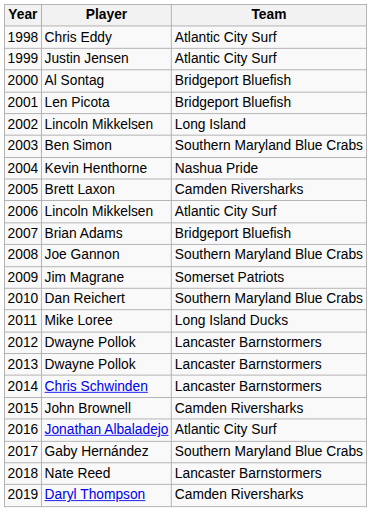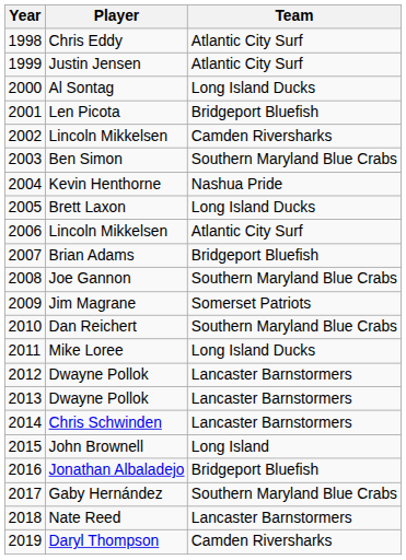 <table class="wikitable">
 <tr>
 <th>Year</th>
 <th>Player</th>
 <th>Team</th>
 </tr>
 <tr>
 <td>1998</td>
 <td>Chris Eddy</td>
 <td>Atlantic City Surf</td>
 </tr>
 <tr>
 <td>1999</td>
 <td>Justin Jensen</td>
 <td>Atlantic City Surf</td>
 </tr>
 <tr>
 <td>2000</td>
 <td>Al Sontag</td>
-<td>Bridgeport Bluefish</td>
+<td>Long Island Ducks</td>
 </tr>
 <tr>
 <td>2001</td>
 <td>Len Picota</td>
 <td>Bridgeport Bluefish</td>
 </tr>
 <tr>
 <td>2002</td>
 <td>Lincoln Mikkelsen</td>
-<td>Long Island</td>
+<td>Camden Riversharks</td>
 </tr>
 <tr>
 <td>2003</td>
 <td>Ben Simon</td>
 <td>Southern Maryland Blue Crabs</td>
 </tr>
 <tr>
 <td>2004</td>
 <td>Kevin Henthorne</td>
 <td>Nashua Pride</td>
 </tr>
 <tr>
 <td>2005</td>
 <td>Brett Laxon</td>
-<td>Camden Riversharks</td>
+<td>Long Island Ducks</td>
 </tr>
 <tr>
 <td>2006</td>
 <td>Lincoln Mikkelsen</td>
 <td>Atlantic City Surf</td>
 </tr>
 <tr>
 <td>2007</td>
 <td>Brian Adams</td>
 <td>Bridgeport Bluefish</td>
 </tr>
 <tr>
 <td>2008</td>
 <td>Joe Gannon</td>
 <td>Southern Maryland Blue Crabs</td>
 </tr>
 <tr>
 <td>2009</td>
 <td>Jim Magrane</td>
 <td>Somerset Patriots</td>
 </tr>
 <tr>
 <td>2010</td>
 <td>Dan Reichert</td>
 <td>Southern Maryland Blue Crabs</td>
 </tr>
 <tr>
 <td>2011</td>
 <td>Mike Loree</td>
 <td>Long Island Ducks</td>
 </tr>
 <tr>
 <td>2012</td>
 <td>Dwayne Pollok</td>
 <td>Lancaster Barnstormers</td>
 </tr>
 <tr>
 <td>2013</td>
 <td>Dwayne Pollok</td>
 <td>Lancaster Barnstormers</td>
 </tr>
 <tr>
 <td>2014</td>
 <td><a href='#'>Chris Schwinden</a></td>
 <td>Lancaster Barnstormers</td>
 </tr>
 <tr>
 <td>2015</td>
 <td>John Brownell</td>
-<td>Camden Riversharks</td>
+<td>Long Island</td>
 </tr>
 <tr>
 <td>2016</td>
 <td><a href='#'>Jonathan Albaladejo</a></td>
-<td>Atlantic City Surf</td>
+<td>Bridgeport Bluefish</td>
 </tr>
 <tr>
 <td>2017</td>
 <td>Gaby Hernández</td>
 <td>Southern Maryland Blue Crabs</td>
 </tr>
 <tr>
 <td>2018</td>
 <td>Nate Reed</td>
 <td>Lancaster Barnstormers</td>
 </tr>
 <tr>
 <td>2019</td>
 <td><a href='#'>Daryl Thompson</a></td>
 <td>Camden Riversharks</td>
 </tr>
 </table>
